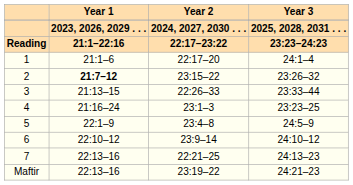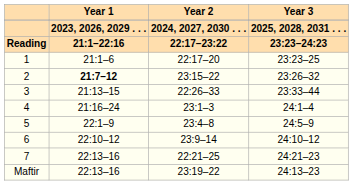 <table class="wikitable" style="background:Ivory; text-align:center">
 <tr>
 <th style="background:Navajowhite;"></th>
 <th style="background:Navajowhite;">Year 1</th>
 <th style="background:Navajowhite;">Year 2</th>
 <th style="background:Navajowhite;">Year 3</th>
 </tr>
 <tr>
 </tr>
 <tr>
 <th style="background:Navajowhite;"></th>
 <th style="background:Navajowhite;">2023, 2026, 2029 . . .</th>
 <th style="background:Navajowhite;">2024, 2027, 2030 . . .</th>
 <th style="background:Navajowhite;">2025, 2028, 2031 . . .</th>
 </tr>
 <tr>
 <th style="background:Navajowhite;">Reading</th>
 <th style="background:Navajowhite;">21:1–22:16</th>
 <th style="background:Navajowhite;">22:17–23:22</th>
 <th style="background:Navajowhite;">23:23–24:23</th>
 </tr>
 <tr>
 <td>1</td>
 <td>21:1–6</td>
 <td>22:17–20</td>
-<td>24:1–4</td>
+<td>23:23–25</td>
 </tr>
 <tr>
 <td>2</td>
 <td><strong>21:7–12</strong></td>
 <td>23:15–22</td>
 <td>23:26–32</td>
 </tr>
 <tr>
 <td>3</td>
 <td>21:13–15</td>
 <td>22:26–33</td>
 <td>23:33–44</td>
 </tr>
 <tr>
 <td>4</td>
 <td>21:16–24</td>
 <td>23:1–3</td>
-<td>23:23–25</td>
+<td>24:1–4</td>
 </tr>
 <tr>
 <td>5</td>
 <td>22:1–9</td>
 <td>23:4–8</td>
 <td>24:5–9</td>
 </tr>
 <tr>
 <td>6</td>
 <td>22:10–12</td>
 <td>23:9–14</td>
 <td>24:10–12</td>
 </tr>
 <tr>
 <td>7</td>
 <td>22:13–16</td>
 <td>22:21–25</td>
-<td>24:13–23</td>
+<td>24:21–23</td>
 </tr>
 <tr>
 <td>Maftir</td>
 <td>22:13–16</td>
 <td>23:19–22</td>
-<td>24:21–23</td>
+<td>24:13–23</td>
 </tr>
 </table>
